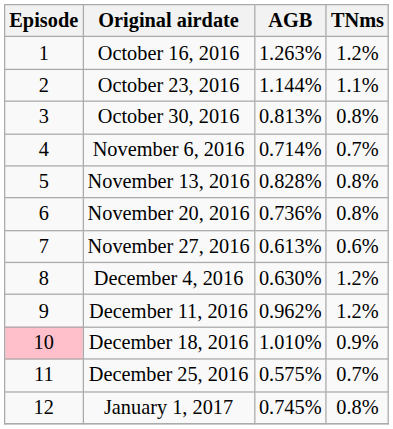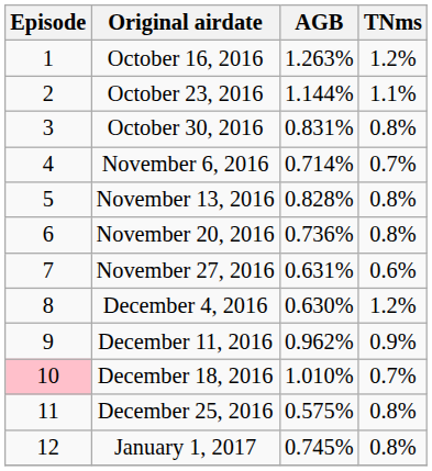 <table class="wikitable" style="text-align:center;">
 <tr>
 <th>Episode</th>
 <th>Original airdate</th>
 <th>AGB</th>
 <th>TNms</th>
 </tr>
 <tr>
 <td>1</td>
 <td>October 16, 2016</td>
 <td><span> 1.263% </span></td>
 <td><span> 1.2% </span></td>
 </tr>
 <tr>
 <td>2</td>
 <td>October 23, 2016</td>
 <td>1.144%</td>
 <td>1.1%</td>
 </tr>
 <tr>
 <td>3</td>
 <td>October 30, 2016</td>
-<td>0.813%</td>
+<td>0.831%</td>
 <td>0.8%</td>
 </tr>
 <tr>
 <td>4</td>
 <td>November 6, 2016</td>
 <td>0.714%</td>
 <td>0.7%</td>
 </tr>
 <tr>
 <td>5</td>
 <td>November 13, 2016</td>
 <td>0.828%</td>
 <td>0.8%</td>
 </tr>
 <tr>
 <td>6</td>
 <td>November 20, 2016</td>
 <td>0.736%</td>
 <td>0.8%</td>
 </tr>
 <tr>
 <td>7</td>
 <td>November 27, 2016</td>
-<td>0.613%</td>
+<td>0.631%</td>
 <td><span> 0.6% </span></td>
 </tr>
 <tr>
 <td>8</td>
 <td>December 4, 2016</td>
 <td>0.630%</td>
 <td>1.2%</td>
 </tr>
 <tr>
 <td>9</td>
 <td>December 11, 2016</td>
 <td>0.962%</td>
-<td>1.2%</td>
+<td>0.9%</td>
 </tr>
 <tr>
 <td style="background: pink;">10</td>
 <td>December 18, 2016</td>
 <td>1.010%</td>
-<td>0.9%</td>
+<td>0.7%</td>
 </tr>
 <tr>
 <td>11</td>
 <td>December 25, 2016</td>
 <td><span> 0.575% </span></td>
-<td>0.7%</td>
+<td>0.8%</td>
 </tr>
 <tr>
 <td>12</td>
 <td>January 1, 2017</td>
 <td>0.745%</td>
 <td>0.8%</td>
 </tr>
 <tr>
 </tr>
 </table>
